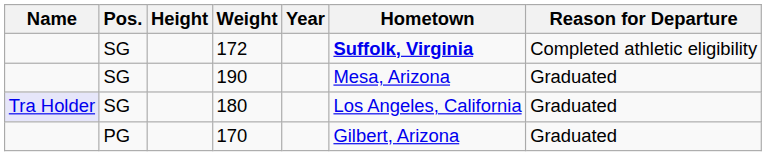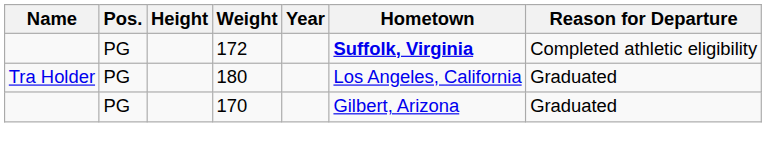 <table class="wikitable sortable" style="font-size:100%;" border="1">
 <tr>
 <th>Name</th>
 <th>Pos.</th>
 <th>Height</th>
 <th>Weight</th>
 <th>Year</th>
 <th>Hometown</th>
 <th ! class="unsortable">Reason for Departure</th>
 </tr>
 <tr>
 <td></td>
-<td>SG</td>
+<td>PG</td>
 <td></td>
 <td>172</td>
 <td></td>
 <td><strong><a href='#'>Suffolk, Virginia</a></strong></td>
 <td>Completed athletic eligibility</td>
 </tr>
 <tr>
-<td></td>
-<td>SG</td>
-<td></td>
-<td>190</td>
-<td></td>
-<td><a href='#'>Mesa, Arizona</a></td>
-<td>Graduated</td>
-</tr>
-<tr>
-<td style="background: lavender;"><a href='#'>Tra Holder</a></td>
-<td>SG</td>
+<td><a href='#'>Tra Holder</a></td>
+<td>PG</td>
 <td></td>
 <td>180</td>
 <td></td>
 <td><a href='#'>Los Angeles, California</a></td>
 <td>Graduated</td>
 </tr>
 <tr>
 <td></td>
 <td>PG</td>
 <td></td>
 <td>170</td>
 <td></td>
 <td><a href='#'>Gilbert, Arizona</a></td>
 <td>Graduated</td>
 </tr>
 </table>
